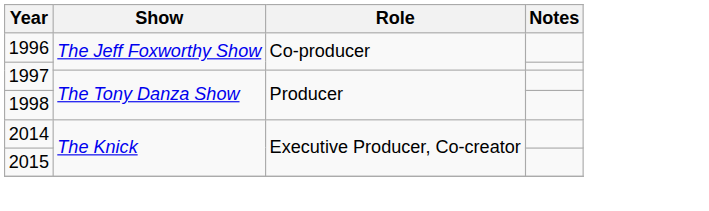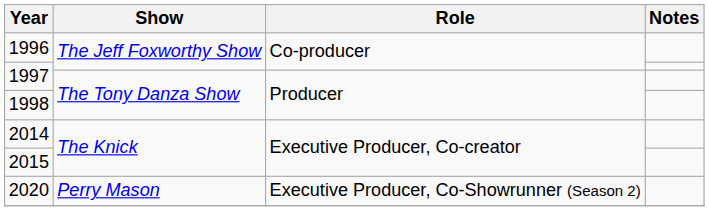 <table class="wikitable sortable">
 <tr>
 <th>Year</th>
 <th>Show</th>
 <th>Role</th>
 <th>Notes</th>
 </tr>
 <tr>
 <td>1996</td>
 <td rowspan="2"><em><a href='#'>The Jeff Foxworthy Show</a></em></td>
 <td rowspan="2">Co-producer</td>
 <td></td>
 </tr>
 <tr>
 <td rowspan="2">1997</td>
 <td></td>
 </tr>
 <tr>
 <td rowspan="2"><em><a href='#'>The Tony Danza Show</a></em></td>
 <td rowspan="2">Producer</td>
 <td></td>
 </tr>
 <tr>
 <td>1998</td>
 <td></td>
 </tr>
 <tr>
 <td>2014</td>
 <td rowspan="2"><em><a href='#'>The Knick</a></em></td>
 <td rowspan="2">Executive Producer, Co-creator</td>
 <td></td>
 </tr>
 <tr>
 <td>2015</td>
 <td></td>
 </tr>
 <tr>
+<td>2020</td>
+<td><em><a href='#'>Perry Mason</a></em></td>
+<td>Executive Producer, Co-Showrunner <small>(Season 2)</small></td>
+<td></td>
+</tr>
+<tr>
 </tr>
 </table>
